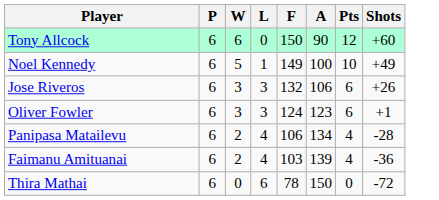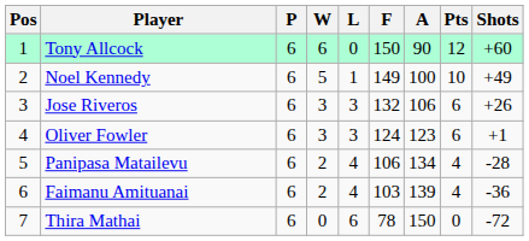 <table class="wikitable" style="font-size: 100%">
 <tr>
+<th width=20>Pos</th>
 <th width=200>Player</th>
 <th width=20>P</th>
 <th width=20>W</th>
 <th width=20>L</th>
 <th width=20>F</th>
 <th width=20>A</th>
 <th width=20>Pts</th>
 <th width=30>Shots</th>
 </tr>
 <tr align=center style="background: #ADFFD6;">
+<td>1</td>
 <td align="left"> <a href='#'>Tony Allcock</a></td>
 <td>6</td>
 <td>6</td>
 <td>0</td>
 <td>150</td>
 <td>90</td>
 <td>12</td>
 <td>+60</td>
 </tr>
 <tr align=center>
+<td>2</td>
 <td align="left"> <a href='#'>Noel Kennedy</a></td>
 <td>6</td>
 <td>5</td>
 <td>1</td>
 <td>149</td>
 <td>100</td>
 <td>10</td>
 <td>+49</td>
 </tr>
 <tr align=center>
+<td>3</td>
 <td align="left"> <a href='#'>Jose Riveros</a></td>
 <td>6</td>
 <td>3</td>
 <td>3</td>
 <td>132</td>
 <td>106</td>
 <td>6</td>
 <td>+26</td>
 </tr>
 <tr align=center>
+<td>4</td>
 <td align="left"> <a href='#'>Oliver Fowler</a></td>
 <td>6</td>
 <td>3</td>
 <td>3</td>
 <td>124</td>
 <td>123</td>
 <td>6</td>
 <td>+1</td>
 </tr>
 <tr align=center>
+<td>5</td>
 <td align="left"> <a href='#'>Panipasa Matailevu</a></td>
 <td>6</td>
 <td>2</td>
 <td>4</td>
 <td>106</td>
 <td>134</td>
 <td>4</td>
 <td>-28</td>
 </tr>
 <tr align=center>
+<td>6</td>
 <td align="left"> <a href='#'>Faimanu Amituanai</a></td>
 <td>6</td>
 <td>2</td>
 <td>4</td>
 <td>103</td>
 <td>139</td>
 <td>4</td>
 <td>-36</td>
 </tr>
 <tr align=center>
+<td>7</td>
 <td align="left"> <a href='#'>Thira Mathai</a></td>
 <td>6</td>
 <td>0</td>
 <td>6</td>
 <td>78</td>
 <td>150</td>
 <td>0</td>
 <td>-72</td>
 </tr>
 </table>
